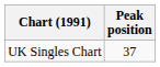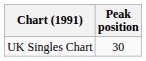 <table class="wikitable sortable">
 <tr>
 <th>Chart (1991)</th>
 <th>Peak<br>position</th>
 </tr>
 <tr>
 <td>UK Singles Chart</td>
-<td style="text-align:center;">37</td>
+<td style="text-align:center;">30</td>
 </tr>
 </table>
